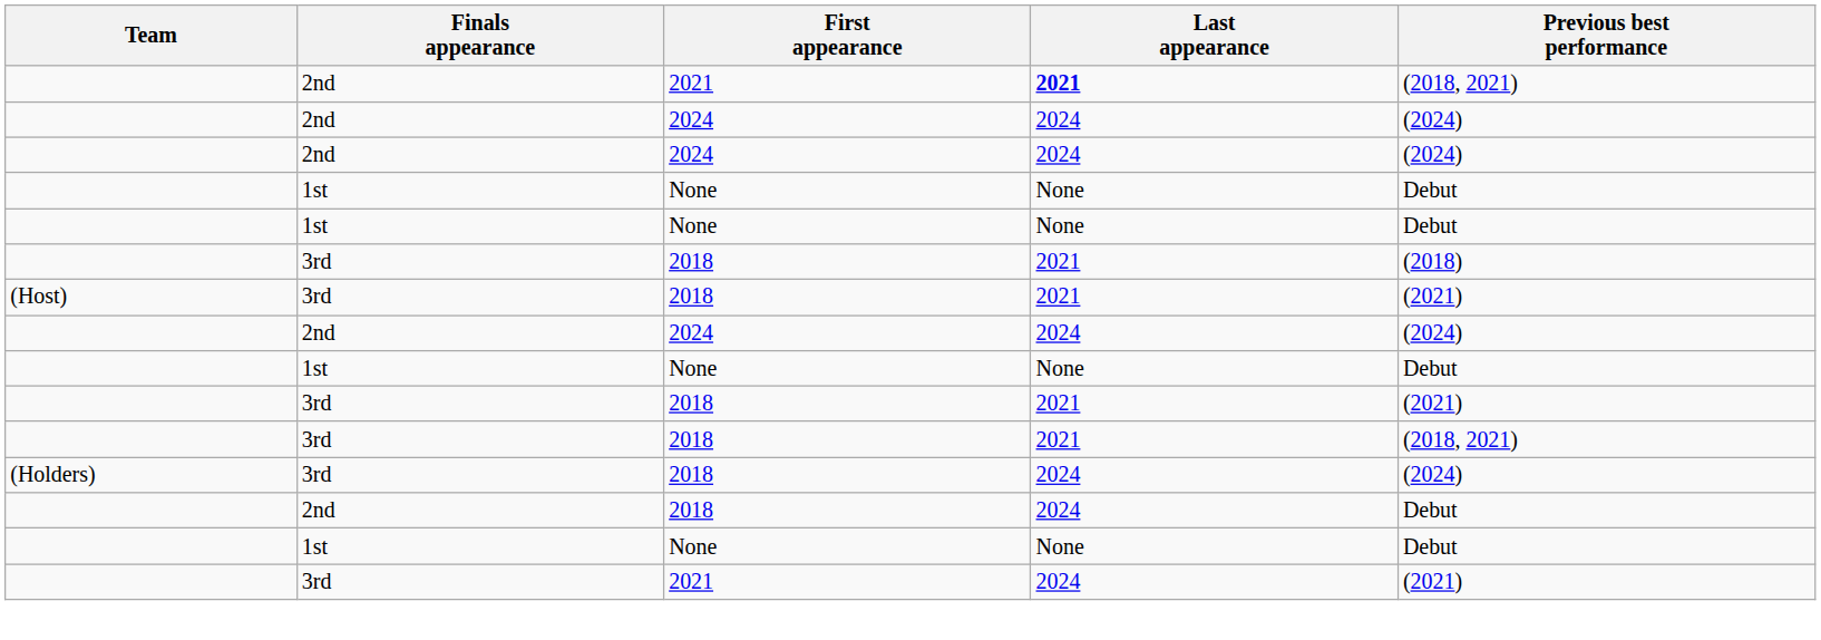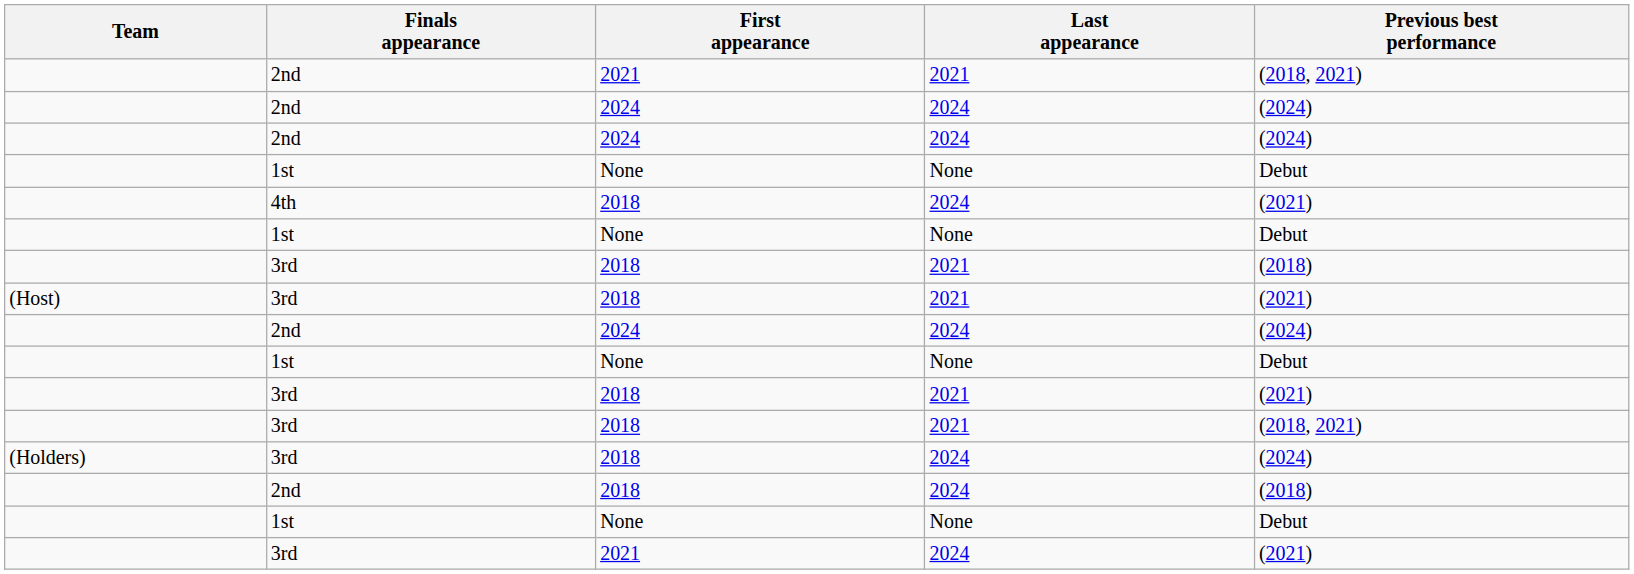 <table class="wikitable" style="font-size:99%; text-align:left;" width="65%">
 <tr>
 <th>Team</th>
 <th>Finals<br>appearance</th>
 <th>First<br>appearance</th>
 <th>Last<br>appearance</th>
 <th>Previous best<br>performance</th>
 </tr>
 <tr>
 <td></td>
 <td>2nd</td>
 <td><a href='#'>2021</a></td>
-<td><strong><a href='#'>2021</a></strong></td>
+<td><a href='#'>2021</a></td>
 <td> (<a href='#'>2018</a>, <a href='#'>2021</a>)</td>
 </tr>
 <tr>
 <td></td>
 <td>2nd</td>
 <td><a href='#'>2024</a></td>
 <td><a href='#'>2024</a></td>
 <td> (<a href='#'>2024</a>)</td>
 </tr>
 <tr>
 <td></td>
 <td>2nd</td>
 <td><a href='#'>2024</a></td>
 <td><a href='#'>2024</a></td>
 <td> (<a href='#'>2024</a>)</td>
 </tr>
 <tr>
 <td></td>
 <td>1st</td>
 <td>None</td>
 <td>None</td>
 <td>Debut</td>
+</tr>
+<tr>
+<td></td>
+<td>4th</td>
+<td><a href='#'>2018</a></td>
+<td><a href='#'>2024</a></td>
+<td> (<a href='#'>2021</a>)</td>
 </tr>
 <tr>
 <td></td>
 <td>1st</td>
 <td>None</td>
 <td>None</td>
 <td>Debut</td>
 </tr>
 <tr>
 <td></td>
 <td>3rd</td>
 <td><a href='#'>2018</a></td>
 <td><a href='#'>2021</a></td>
 <td> (<a href='#'>2018</a>)</td>
 </tr>
 <tr>
 <td> (Host)</td>
 <td>3rd</td>
 <td><a href='#'>2018</a></td>
 <td><a href='#'>2021</a></td>
 <td> (<a href='#'>2021</a>)</td>
 </tr>
 <tr>
 <td></td>
 <td>2nd</td>
 <td><a href='#'>2024</a></td>
 <td><a href='#'>2024</a></td>
 <td> (<a href='#'>2024</a>)</td>
 </tr>
 <tr>
 <td></td>
 <td>1st</td>
 <td>None</td>
 <td>None</td>
 <td>Debut</td>
 </tr>
 <tr>
 <td></td>
 <td>3rd</td>
 <td><a href='#'>2018</a></td>
 <td><a href='#'>2021</a></td>
 <td> (<a href='#'>2021</a>)</td>
 </tr>
 <tr>
 <td></td>
 <td>3rd</td>
 <td><a href='#'>2018</a></td>
 <td><a href='#'>2021</a></td>
 <td> (<a href='#'>2018</a>, <a href='#'>2021</a>)</td>
 </tr>
 <tr>
 <td> (Holders)</td>
 <td>3rd</td>
 <td><a href='#'>2018</a></td>
 <td><a href='#'>2024</a></td>
 <td> (<a href='#'>2024</a>)</td>
 </tr>
 <tr>
 <td></td>
 <td>2nd</td>
 <td><a href='#'>2018</a></td>
 <td><a href='#'>2024</a></td>
-<td>Debut</td>
+<td> (<a href='#'>2018</a>)</td>
 </tr>
 <tr>
 <td></td>
 <td>1st</td>
 <td>None</td>
 <td>None</td>
 <td>Debut</td>
 </tr>
 <tr>
 <td></td>
 <td>3rd</td>
 <td><a href='#'>2021</a></td>
 <td><a href='#'>2024</a></td>
 <td> (<a href='#'>2021</a>)</td>
 </tr>
 </table>
